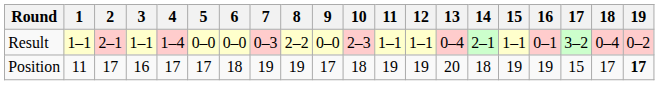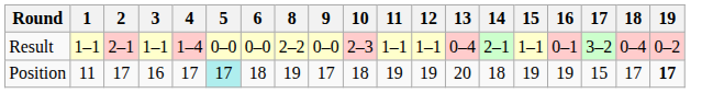 <table class="wikitable">
 <tr>
 <th>Round</th>
 <th>1</th>
 <th>2</th>
 <th>3</th>
 <th>4</th>
 <th>5</th>
 <th>6</th>
-<th>7</th>
 <th>8</th>
 <th>9</th>
 <th>10</th>
 <th>11</th>
 <th>12</th>
 <th>13</th>
 <th>14</th>
 <th>15</th>
 <th>16</th>
 <th>17</th>
 <th>18</th>
 <th>19</th>
 </tr>
 <tr>
 <td>Result</td>
 <td bgcolor="#FFFFCC">1–1</td>
 <td bgcolor="#FFCCCC">2–1</td>
 <td bgcolor="#FFFFCC">1–1</td>
 <td bgcolor="#FFCCCC">1–4</td>
 <td bgcolor="#FFFFCC">0–0</td>
 <td bgcolor="#FFFFCC">0–0</td>
-<td bgcolor="#FFCCCC">0–3</td>
 <td bgcolor="#FFFFCC">2–2</td>
 <td bgcolor="#FFFFCC">0–0</td>
 <td bgcolor="#FFCCCC">2–3</td>
 <td bgcolor="#FFFFCC">1–1</td>
 <td bgcolor="#FFFFCC">1–1</td>
 <td bgcolor="#FFCCCC">0–4</td>
 <td bgcolor="#CCFFCC">2–1</td>
 <td bgcolor="#FFFFCC">1–1</td>
 <td bgcolor="#FFCCCC">0–1</td>
 <td bgcolor="#CCFFCC">3–2</td>
 <td bgcolor="#FFCCCC">0–4</td>
 <td bgcolor="#FFCCCC">0–2</td>
 </tr>
 <tr>
 <td>Position</td>
 <td align="center">11</td>
 <td align="center">17</td>
 <td align="center">16</td>
 <td align="center">17</td>
-<td align="center">17</td>
+<td align="center" style="background: paleturquoise;">17</td>
 <td align="center">18</td>
-<td align="center">19</td>
 <td align="center">19</td>
 <td align="center">17</td>
 <td align="center">18</td>
 <td align="center">19</td>
 <td align="center">19</td>
 <td align="center">20</td>
 <td align="center">18</td>
 <td align="center">19</td>
 <td align="center">19</td>
 <td align="center">15</td>
 <td align="center">17</td>
 <td align="center"><strong>17</strong></td>
 </tr>
 </table>
